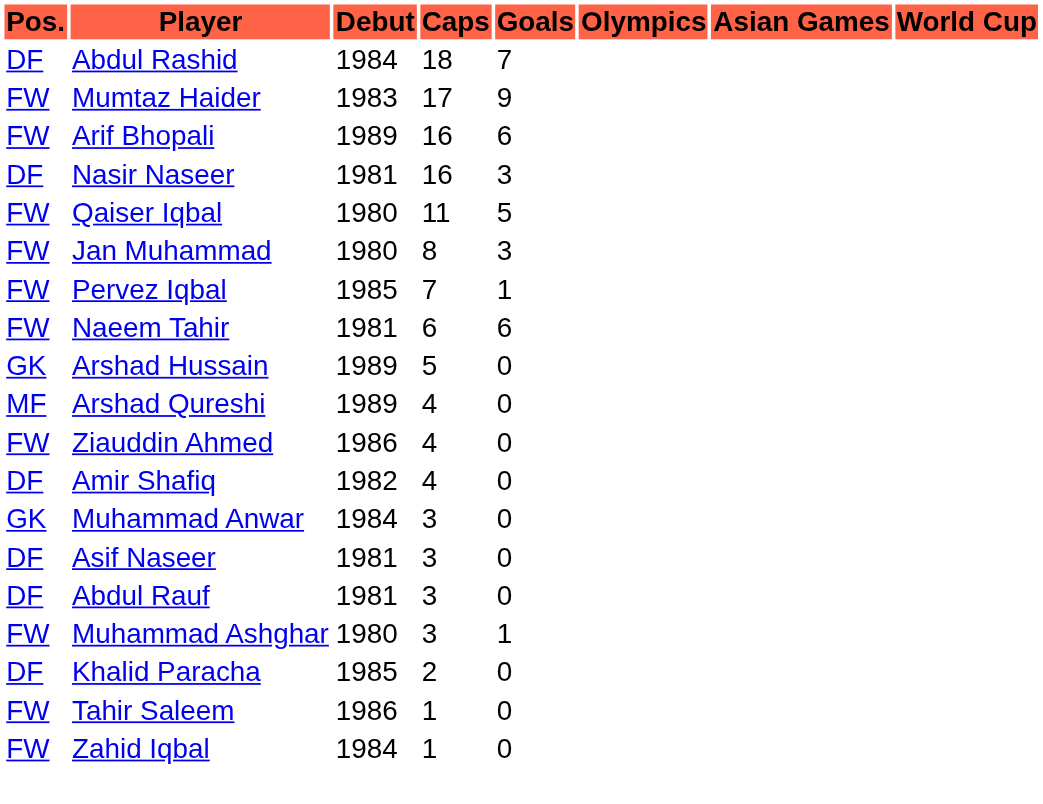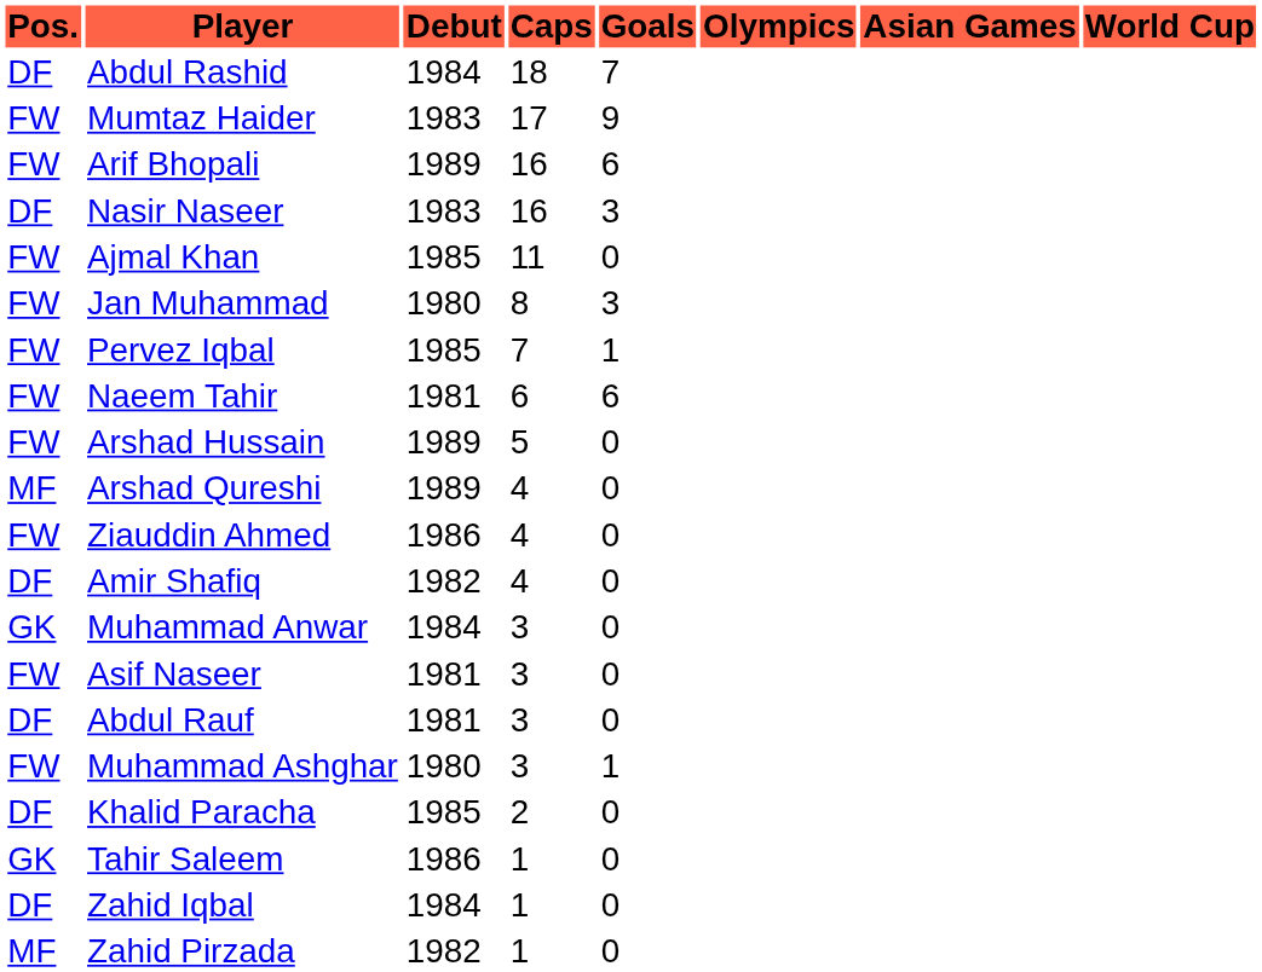 <table class="sortable mw-collapsible mw-collapsed toccolours">
 <tr>
 <th style="background:#FF6347;">Pos.</th>
 <th style="background:#FF6347;">Player</th>
 <th style="background:#FF6347;">Debut</th>
 <th style="background:#FF6347;">Caps</th>
 <th style="background:#FF6347;">Goals</th>
 <th style="background:#FF6347;">Olympics</th>
 <th style="background:#FF6347;">Asian Games</th>
 <th style="background:#FF6347;">World Cup</th>
 </tr>
 <tr>
 <td><a href='#'>DF</a></td>
 <td><a href='#'>Abdul Rashid</a></td>
 <td>1984</td>
 <td>18</td>
 <td>7</td>
 <td></td>
 <td></td>
 <td></td>
 </tr>
 <tr>
 <td><a href='#'>FW</a></td>
 <td><a href='#'>Mumtaz Haider</a></td>
 <td>1983</td>
 <td>17</td>
 <td>9</td>
 <td></td>
 <td></td>
 <td></td>
 </tr>
 <tr>
 <td><a href='#'>FW</a></td>
 <td><a href='#'>Arif Bhopali</a></td>
 <td>1989</td>
 <td>16</td>
 <td>6</td>
 <td></td>
 <td></td>
 <td></td>
 </tr>
 <tr>
 <td><a href='#'>DF</a></td>
 <td><a href='#'>Nasir Naseer</a></td>
-<td>1981</td>
+<td>1983</td>
 <td>16</td>
 <td>3</td>
 <td></td>
 <td></td>
 <td></td>
 </tr>
 <tr>
 <td><a href='#'>FW</a></td>
-<td><a href='#'>Qaiser Iqbal</a></td>
-<td>1980</td>
+<td><a href='#'>Ajmal Khan</a></td>
+<td>1985</td>
 <td>11</td>
-<td>5</td>
+<td>0</td>
 <td></td>
 <td></td>
 <td></td>
 </tr>
 <tr>
 <td><a href='#'>FW</a></td>
 <td><a href='#'>Jan Muhammad</a></td>
 <td>1980</td>
 <td>8</td>
 <td>3</td>
 <td></td>
 <td></td>
 <td></td>
 </tr>
 <tr>
 <td><a href='#'>FW</a></td>
 <td><a href='#'>Pervez Iqbal</a></td>
 <td>1985</td>
 <td>7</td>
 <td>1</td>
 <td></td>
 <td></td>
 <td></td>
 </tr>
 <tr>
 <td><a href='#'>FW</a></td>
 <td><a href='#'>Naeem Tahir</a></td>
 <td>1981</td>
 <td>6</td>
 <td>6</td>
 <td></td>
 <td></td>
 <td></td>
 </tr>
 <tr>
-<td><a href='#'>GK</a></td>
+<td><a href='#'>FW</a></td>
 <td><a href='#'>Arshad Hussain</a></td>
 <td>1989</td>
 <td>5</td>
 <td>0</td>
 <td></td>
 <td></td>
 <td></td>
 </tr>
 <tr>
 <td><a href='#'>MF</a></td>
 <td><a href='#'>Arshad Qureshi</a></td>
 <td>1989</td>
 <td>4</td>
 <td>0</td>
 <td></td>
 <td></td>
 <td></td>
 </tr>
 <tr>
 <td><a href='#'>FW</a></td>
 <td><a href='#'>Ziauddin Ahmed</a></td>
 <td>1986</td>
 <td>4</td>
 <td>0</td>
 <td></td>
 <td></td>
 <td></td>
 </tr>
 <tr>
 <td><a href='#'>DF</a></td>
 <td><a href='#'>Amir Shafiq</a></td>
 <td>1982</td>
 <td>4</td>
 <td>0</td>
 <td></td>
 <td></td>
 <td></td>
 </tr>
 <tr>
 <td><a href='#'>GK</a></td>
 <td><a href='#'>Muhammad Anwar</a></td>
 <td>1984</td>
 <td>3</td>
 <td>0</td>
 <td></td>
 <td></td>
 <td></td>
 </tr>
 <tr>
-<td><a href='#'>DF</a></td>
+<td><a href='#'>FW</a></td>
 <td><a href='#'>Asif Naseer</a></td>
 <td>1981</td>
 <td>3</td>
 <td>0</td>
 <td></td>
 <td></td>
 <td></td>
 </tr>
 <tr>
 <td><a href='#'>DF</a></td>
 <td><a href='#'>Abdul Rauf</a></td>
 <td>1981</td>
 <td>3</td>
 <td>0</td>
 <td></td>
 <td></td>
 <td></td>
 </tr>
 <tr>
 <td><a href='#'>FW</a></td>
 <td><a href='#'>Muhammad Ashghar</a></td>
 <td>1980</td>
 <td>3</td>
 <td>1</td>
 <td></td>
 <td></td>
 <td></td>
 </tr>
 <tr>
 <td><a href='#'>DF</a></td>
 <td><a href='#'>Khalid Paracha</a></td>
 <td>1985</td>
 <td>2</td>
 <td>0</td>
 <td></td>
 <td></td>
 <td></td>
 </tr>
 <tr>
-<td><a href='#'>FW</a></td>
+<td><a href='#'>GK</a></td>
 <td><a href='#'>Tahir Saleem</a></td>
 <td>1986</td>
 <td>1</td>
 <td>0</td>
 <td></td>
 <td></td>
 <td></td>
 </tr>
 <tr>
-<td><a href='#'>FW</a></td>
+<td><a href='#'>DF</a></td>
 <td><a href='#'>Zahid Iqbal</a></td>
 <td>1984</td>
 <td>1</td>
 <td>0</td>
 <td></td>
 <td></td>
 <td></td>
 </tr>
+<tr>
+<td><a href='#'>MF</a></td>
+<td><a href='#'>Zahid Pirzada</a></td>
+<td>1982</td>
+<td>1</td>
+<td>0</td>
+<td></td>
+<td></td>
+<td></td>
+</tr>
 </table>
